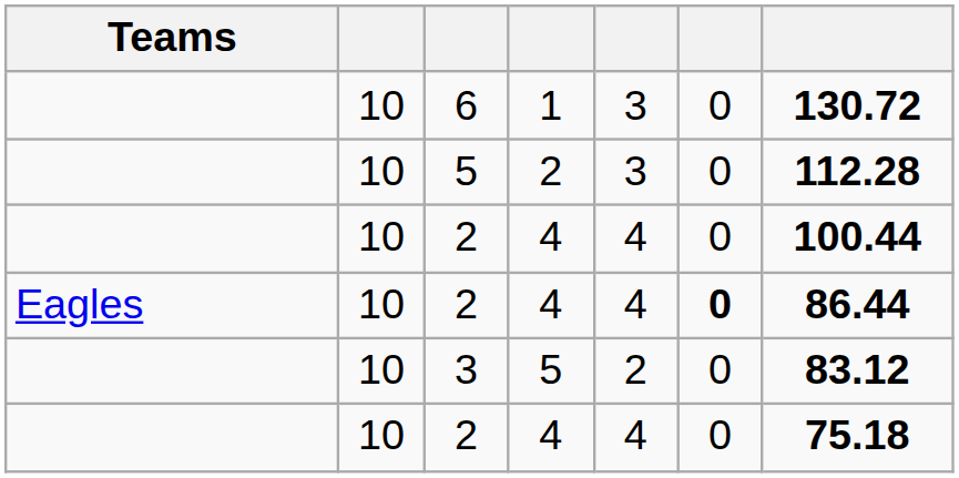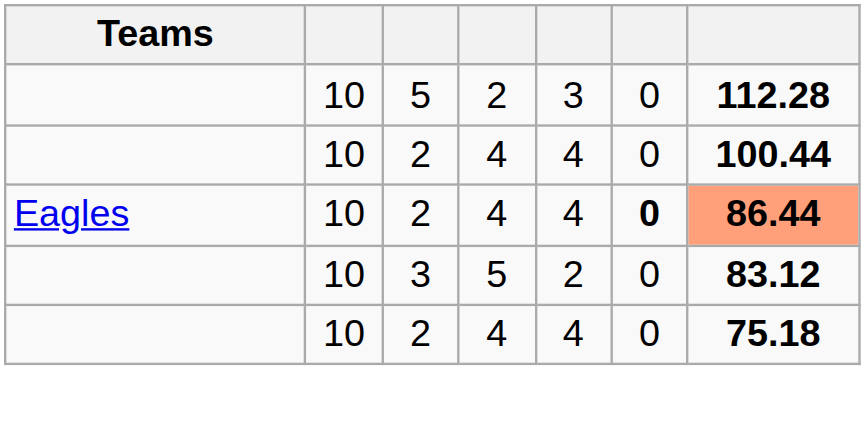 <table class="wikitable" style="text-align:center">
 <tr>
 <th style="width:120px">Teams</th>
 <th style="width:25px"></th>
 <th style="width:25px"></th>
 <th style="width:25px"></th>
 <th style="width:25px"></th>
 <th style="width:25px"></th>
 <th style="width:65px"></th>
-</tr>
-<tr>
-<td style="text-align:left"></td>
-<td>10</td>
-<td>6</td>
-<td>1</td>
-<td>3</td>
-<td>0</td>
-<td><strong>130.72</strong></td>
 </tr>
 <tr>
 <td style="text-align:left"></td>
 <td>10</td>
 <td>5</td>
 <td>2</td>
 <td>3</td>
 <td>0</td>
 <td><strong>112.28</strong></td>
 </tr>
 <tr>
 <td style="text-align:left"></td>
 <td>10</td>
 <td>2</td>
 <td>4</td>
 <td>4</td>
 <td>0</td>
 <td><strong>100.44</strong></td>
 </tr>
 <tr>
 <td style="text-align:left"><a href='#'>Eagles</a></td>
 <td>10</td>
 <td>2</td>
 <td>4</td>
 <td>4</td>
 <td><strong>0</strong></td>
-<td><strong>86.44</strong></td>
+<td style="background: lightsalmon;"><strong>86.44</strong></td>
 </tr>
 <tr>
 <td style="text-align:left"></td>
 <td>10</td>
 <td>3</td>
 <td>5</td>
 <td>2</td>
 <td>0</td>
 <td><strong>83.12</strong></td>
 </tr>
 <tr>
 <td style="text-align:left"></td>
 <td>10</td>
 <td>2</td>
 <td>4</td>
 <td>4</td>
 <td>0</td>
 <td><strong>75.18</strong></td>
 </tr>
 </table>
